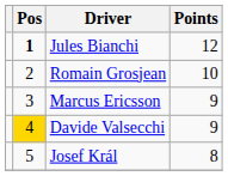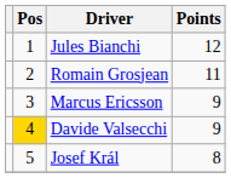 <table class="wikitable" style="font-size: 85%;">
 <tr>
 <th></th>
 <th>Pos</th>
 <th>Driver</th>
 <th>Points</th>
 </tr>
 <tr>
 <td align="left"></td>
-<td align="center"><strong>1</strong></td>
+<td align="center">1</td>
 <td> <a href='#'>Jules Bianchi</a></td>
 <td align="right">12</td>
 </tr>
 <tr>
 <td align="left"></td>
 <td align="center">2</td>
 <td> <a href='#'>Romain Grosjean</a></td>
-<td align="right">10</td>
+<td align="right">11</td>
 </tr>
 <tr>
 <td align="left"></td>
 <td align="center">3</td>
 <td> <a href='#'>Marcus Ericsson</a></td>
 <td align="right">9</td>
 </tr>
 <tr>
 <td align="left"></td>
 <td align="center" style="background: gold;">4</td>
 <td> <a href='#'>Davide Valsecchi</a></td>
 <td align="right">9</td>
 </tr>
 <tr>
 <td align="left"></td>
 <td align="center">5</td>
 <td> <a href='#'>Josef Král</a></td>
 <td align="right">8</td>
 </tr>
 <tr>
 </tr>
 </table>
